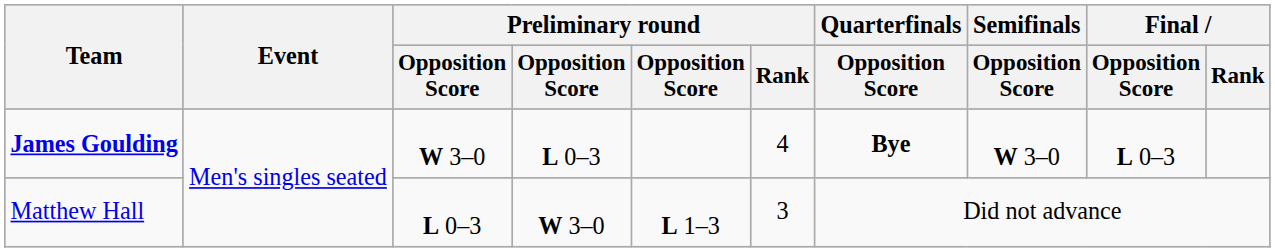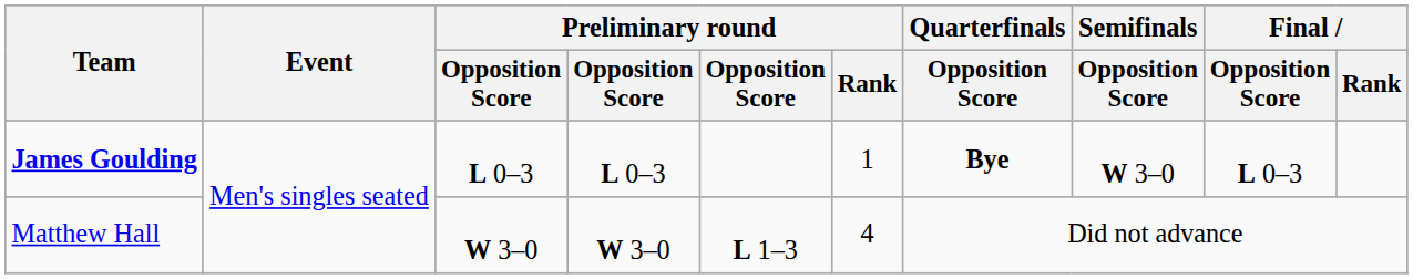 <table class=wikitable style=font-size:90%;text-align:center>
 <tr>
 <th rowspan=2>Team</th>
 <th rowspan=2>Event</th>
 <th colspan=4>Preliminary round</th>
 <th>Quarterfinals</th>
 <th>Semifinals</th>
 <th colspan=2>Final / </th>
 </tr>
 <tr style=font-size:95%>
 <th>Opposition<br>Score</th>
 <th>Opposition<br>Score</th>
 <th>Opposition<br>Score</th>
 <th>Rank</th>
 <th>Opposition<br>Score</th>
 <th>Opposition<br>Score</th>
 <th>Opposition<br>Score</th>
 <th>Rank</th>
 </tr>
 <tr>
 <td align=left><strong><a href='#'>James Goulding</a></strong></td>
 <td align=left rowspan="2"><a href='#'>Men's singles seated</a></td>
-<td><br> <strong>W</strong> 3–0</td>
+<td><br> <strong>L</strong> 0–3</td>
 <td><br> <strong>L</strong> 0–3</td>
 <td></td>
-<td>4</td>
+<td>1</td>
 <td><strong>Bye</strong></td>
 <td><br> <strong>W</strong> 3–0</td>
 <td><br> <strong>L</strong> 0–3</td>
 <td></td>
 </tr>
 <tr>
 <td align=left><a href='#'>Matthew Hall</a></td>
-<td><br> <strong>L</strong> 0–3</td>
+<td><br> <strong>W</strong> 3–0</td>
 <td><br> <strong>W</strong> 3–0</td>
 <td><br> <strong>L</strong> 1–3</td>
-<td>3</td>
+<td>4</td>
 <td colspan="5">Did not advance</td>
 </tr>
 </table>
